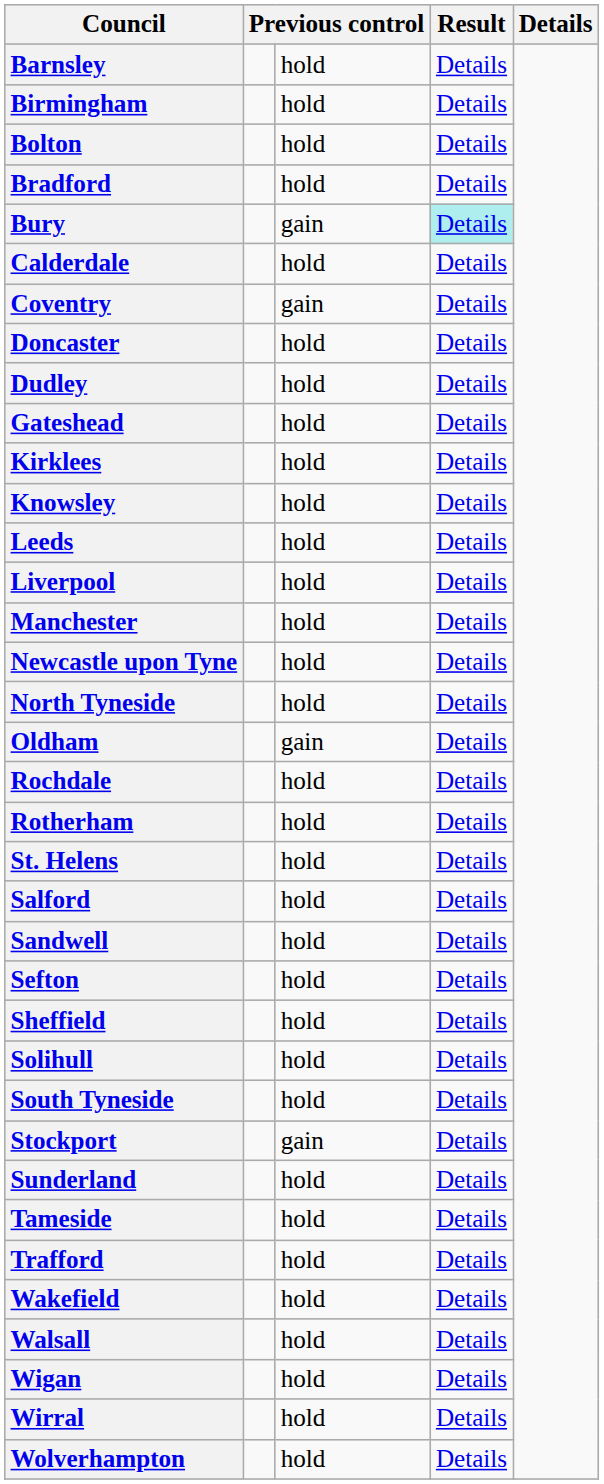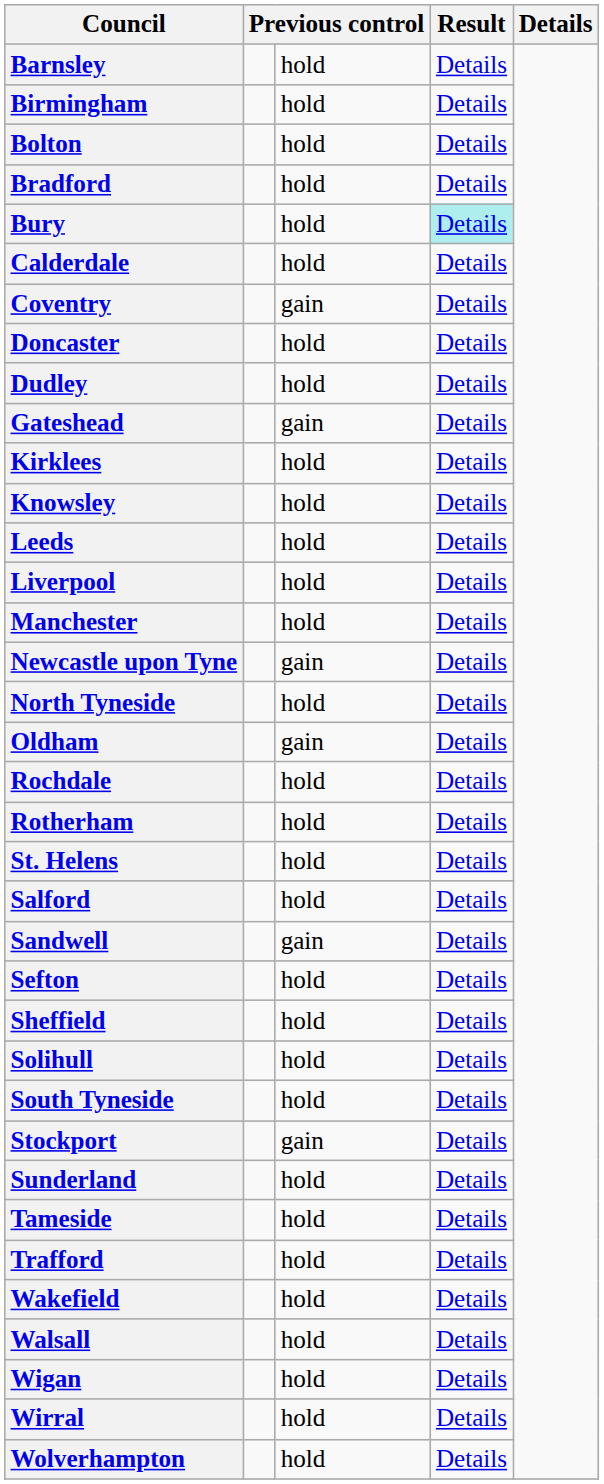 <table class="wikitable sortable" border="1">
 <tr>
 <th scope="col">Council</th>
 <th colspan=2>Previous control</th>
 <th colspan=2>Result</th>
 <th class="unsortable" scope="col">Details</th>
 </tr>
 <tr>
 <th scope="row" style="text-align: left;"><a href='#'>Barnsley</a></th>
 <td></td>
 <td> hold</td>
 <td><a href='#'>Details</a></td>
 </tr>
 <tr>
 <th scope="row" style="text-align: left;"><a href='#'>Birmingham</a></th>
 <td></td>
 <td> hold</td>
 <td><a href='#'>Details</a></td>
 </tr>
 <tr>
 <th scope="row" style="text-align: left;"><a href='#'>Bolton</a></th>
 <td></td>
 <td> hold</td>
 <td><a href='#'>Details</a></td>
 </tr>
 <tr>
 <th scope="row" style="text-align: left;"><a href='#'>Bradford</a></th>
 <td></td>
 <td> hold</td>
 <td><a href='#'>Details</a></td>
 </tr>
 <tr>
 <th scope="row" style="text-align: left;"><a href='#'>Bury</a></th>
 <td></td>
-<td> gain</td>
+<td> hold</td>
 <td style="background: paleturquoise;"><a href='#'>Details</a></td>
 </tr>
 <tr>
 <th scope="row" style="text-align: left;"><a href='#'>Calderdale</a></th>
 <td></td>
 <td> hold</td>
 <td><a href='#'>Details</a></td>
 </tr>
 <tr>
 <th scope="row" style="text-align: left;"><a href='#'>Coventry</a></th>
 <td></td>
 <td> gain</td>
 <td><a href='#'>Details</a></td>
 </tr>
 <tr>
 <th scope="row" style="text-align: left;"><a href='#'>Doncaster</a></th>
 <td></td>
 <td> hold</td>
 <td><a href='#'>Details</a></td>
 </tr>
 <tr>
 <th scope="row" style="text-align: left;"><a href='#'>Dudley</a></th>
 <td></td>
 <td> hold</td>
 <td><a href='#'>Details</a></td>
 </tr>
 <tr>
 <th scope="row" style="text-align: left;"><a href='#'>Gateshead</a></th>
 <td></td>
-<td> hold</td>
+<td> gain</td>
 <td><a href='#'>Details</a></td>
 </tr>
 <tr>
 <th scope="row" style="text-align: left;"><a href='#'>Kirklees</a></th>
 <td></td>
 <td> hold</td>
 <td><a href='#'>Details</a></td>
 </tr>
 <tr>
 <th scope="row" style="text-align: left;"><a href='#'>Knowsley</a></th>
 <td></td>
 <td> hold</td>
 <td><a href='#'>Details</a></td>
 </tr>
 <tr>
 <th scope="row" style="text-align: left;"><a href='#'>Leeds</a></th>
 <td></td>
 <td> hold</td>
 <td><a href='#'>Details</a></td>
 </tr>
 <tr>
 <th scope="row" style="text-align: left;"><a href='#'>Liverpool</a></th>
 <td></td>
 <td> hold</td>
 <td><a href='#'>Details</a></td>
 </tr>
 <tr>
 <th scope="row" style="text-align: left;"><a href='#'>Manchester</a></th>
 <td></td>
 <td> hold</td>
 <td><a href='#'>Details</a></td>
 </tr>
 <tr>
 <th scope="row" style="text-align: left;"><a href='#'>Newcastle upon Tyne</a></th>
 <td></td>
-<td> hold</td>
+<td> gain</td>
 <td><a href='#'>Details</a></td>
 </tr>
 <tr>
 <th scope="row" style="text-align: left;"><a href='#'>North Tyneside</a></th>
 <td></td>
 <td> hold</td>
 <td><a href='#'>Details</a></td>
 </tr>
 <tr>
 <th scope="row" style="text-align: left;"><a href='#'>Oldham</a></th>
 <td></td>
 <td> gain</td>
 <td><a href='#'>Details</a></td>
 </tr>
 <tr>
 <th scope="row" style="text-align: left;"><a href='#'>Rochdale</a></th>
 <td></td>
 <td> hold</td>
 <td><a href='#'>Details</a></td>
 </tr>
 <tr>
 <th scope="row" style="text-align: left;"><a href='#'>Rotherham</a></th>
 <td></td>
 <td> hold</td>
 <td><a href='#'>Details</a></td>
 </tr>
 <tr>
 <th scope="row" style="text-align: left;"><a href='#'>St. Helens</a></th>
 <td></td>
 <td> hold</td>
 <td><a href='#'>Details</a></td>
 </tr>
 <tr>
 <th scope="row" style="text-align: left;"><a href='#'>Salford</a></th>
 <td></td>
 <td> hold</td>
 <td><a href='#'>Details</a></td>
 </tr>
 <tr>
 <th scope="row" style="text-align: left;"><a href='#'>Sandwell</a></th>
 <td></td>
-<td> hold</td>
+<td> gain</td>
 <td><a href='#'>Details</a></td>
 </tr>
 <tr>
 <th scope="row" style="text-align: left;"><a href='#'>Sefton</a></th>
 <td></td>
 <td> hold</td>
 <td><a href='#'>Details</a></td>
 </tr>
 <tr>
 <th scope="row" style="text-align: left;"><a href='#'>Sheffield</a></th>
 <td></td>
 <td> hold</td>
 <td><a href='#'>Details</a></td>
 </tr>
 <tr>
 <th scope="row" style="text-align: left;"><a href='#'>Solihull</a></th>
 <td></td>
 <td> hold</td>
 <td><a href='#'>Details</a></td>
 </tr>
 <tr>
 <th scope="row" style="text-align: left;"><a href='#'>South Tyneside</a></th>
 <td></td>
 <td> hold</td>
 <td><a href='#'>Details</a></td>
 </tr>
 <tr>
 <th scope="row" style="text-align: left;"><a href='#'>Stockport</a></th>
 <td></td>
 <td> gain</td>
 <td><a href='#'>Details</a></td>
 </tr>
 <tr>
 <th scope="row" style="text-align: left;"><a href='#'>Sunderland</a></th>
 <td></td>
 <td> hold</td>
 <td><a href='#'>Details</a></td>
 </tr>
 <tr>
 <th scope="row" style="text-align: left;"><a href='#'>Tameside</a></th>
 <td></td>
 <td> hold</td>
 <td><a href='#'>Details</a></td>
 </tr>
 <tr>
 <th scope="row" style="text-align: left;"><a href='#'>Trafford</a></th>
 <td></td>
 <td> hold</td>
 <td><a href='#'>Details</a></td>
 </tr>
 <tr>
 <th scope="row" style="text-align: left;"><a href='#'>Wakefield</a></th>
 <td></td>
 <td> hold</td>
 <td><a href='#'>Details</a></td>
 </tr>
 <tr>
 <th scope="row" style="text-align: left;"><a href='#'>Walsall</a></th>
 <td></td>
 <td> hold</td>
 <td><a href='#'>Details</a></td>
 </tr>
 <tr>
 <th scope="row" style="text-align: left;"><a href='#'>Wigan</a></th>
 <td></td>
 <td> hold</td>
 <td><a href='#'>Details</a></td>
 </tr>
 <tr>
 <th scope="row" style="text-align: left;"><a href='#'>Wirral</a></th>
 <td></td>
 <td> hold</td>
 <td><a href='#'>Details</a></td>
 </tr>
 <tr>
 <th scope="row" style="text-align: left;"><a href='#'>Wolverhampton</a></th>
 <td></td>
 <td> hold</td>
 <td><a href='#'>Details</a></td>
 </tr>
 </table>
